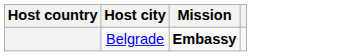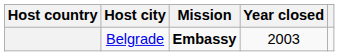 <table class="wikitable plainrowheaders" style="text-align:center;">
 <tr>
 <th scope="col">Host country</th>
 <th scope="col">Host city</th>
 <th scope="col">Mission</th>
+<th scope="col">Year closed</th>
 <th scope="col"></th>
 </tr>
 <tr>
 <th scope="row"></th>
 <td><a href='#'>Belgrade</a></td>
 <td><strong>Embassy</strong></td>
+<td>2003</td>
 <td></td>
 </tr>
 </table>
